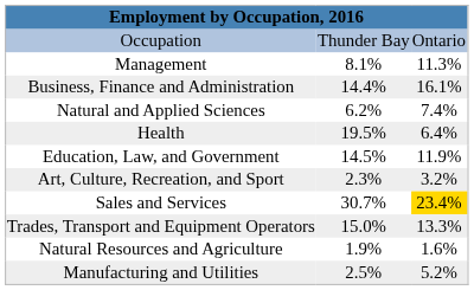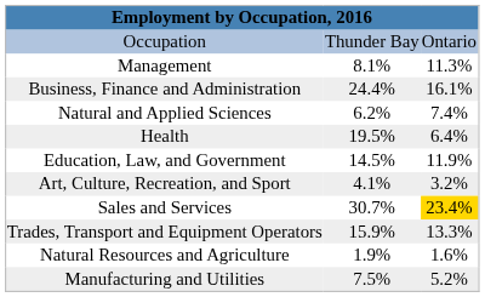 <table cellpadding="1" style="float:right; margin:0 1em 1em 0; border:1px #bbb solid; border-collapse:collapse; font-size:90%;">
 <tr style="text-align:center; background:steelblue;">
 <th colspan=3>Employment by Occupation, 2016</th>
 </tr>
 <tr style="text-align:center; background:lightsteelblue;">
 <td>Occupation</td>
 <td>Thunder Bay</td>
 <td>Ontario</td>
 </tr>
 <tr align=center>
 <td>Management</td>
 <td>8.1%</td>
 <td>11.3%</td>
 </tr>
 <tr style="text-align:center; background:#eee;">
 <td>Business, Finance and Administration</td>
-<td>14.4%</td>
+<td>24.4%</td>
 <td>16.1%</td>
 </tr>
 <tr align=center>
 <td>Natural and Applied Sciences</td>
 <td>6.2%</td>
 <td>7.4%</td>
 </tr>
 <tr style="text-align:center; background:#eee;">
 <td>Health</td>
 <td>19.5%</td>
 <td>6.4%</td>
 </tr>
 <tr align=center>
 <td>Education, Law, and Government</td>
 <td>14.5%</td>
 <td>11.9%</td>
 </tr>
 <tr style="text-align:center; background:#eee;">
 <td>Art, Culture, Recreation, and Sport</td>
-<td>2.3%</td>
+<td>4.1%</td>
 <td>3.2%</td>
 </tr>
 <tr align=center>
 <td>Sales and Services</td>
 <td>30.7%</td>
 <td style="background: gold;">23.4%</td>
 </tr>
 <tr style="text-align:center; background:#eee;">
 <td>Trades, Transport and Equipment Operators</td>
-<td>15.0%</td>
+<td>15.9%</td>
 <td>13.3%</td>
 </tr>
 <tr align=center>
 <td>Natural Resources and Agriculture</td>
 <td>1.9%</td>
 <td>1.6%</td>
 </tr>
 <tr style="text-align:center; background:#eee;">
 <td>Manufacturing and Utilities</td>
-<td>2.5%</td>
+<td>7.5%</td>
 <td>5.2%</td>
 </tr>
 </table>
